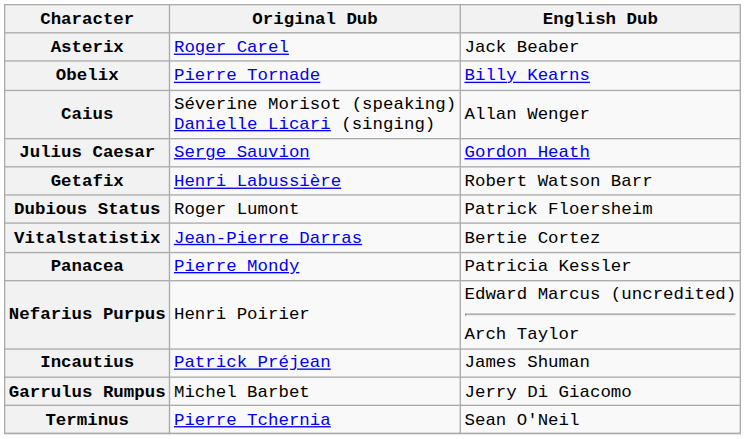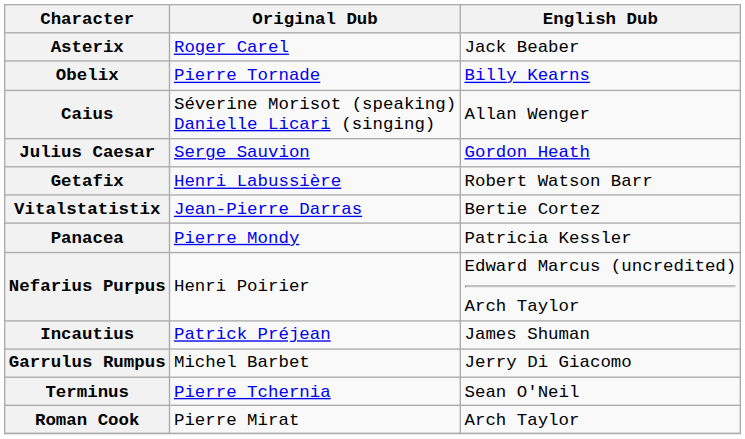 <table class="wikitable">
 <tr>
 <th>Character</th>
 <th>Original Dub</th>
 <th>English Dub</th>
 </tr>
 <tr>
 <th>Asterix</th>
 <td><a href='#'>Roger Carel</a></td>
 <td>Jack Beaber</td>
 </tr>
 <tr>
 <th>Obelix</th>
 <td><a href='#'>Pierre Tornade</a></td>
 <td><a href='#'>Billy Kearns</a></td>
 </tr>
 <tr>
 <th>Caius</th>
 <td>Séverine Morisot (speaking)<br><a href='#'>Danielle Licari</a> (singing)</td>
 <td>Allan Wenger</td>
 </tr>
 <tr>
 <th>Julius Caesar</th>
 <td><a href='#'>Serge Sauvion</a></td>
 <td><a href='#'>Gordon Heath</a></td>
 </tr>
 <tr>
 <th>Getafix</th>
 <td><a href='#'>Henri Labussière</a></td>
 <td>Robert Watson Barr</td>
 </tr>
 <tr>
-<th>Dubious Status</th>
-<td>Roger Lumont</td>
-<td>Patrick Floersheim</td>
-</tr>
-<tr>
 <th>Vitalstatistix</th>
 <td><a href='#'>Jean-Pierre Darras</a></td>
 <td>Bertie Cortez</td>
 </tr>
 <tr>
 <th>Panacea</th>
 <td><a href='#'>Pierre Mondy</a></td>
 <td>Patricia Kessler</td>
 </tr>
 <tr>
 <th>Nefarius Purpus</th>
 <td>Henri Poirier</td>
 <td>Edward Marcus (uncredited)<hr>Arch Taylor</td>
 </tr>
 <tr>
 <th>Incautius</th>
 <td><a href='#'>Patrick Préjean</a></td>
 <td>James Shuman</td>
 </tr>
 <tr>
 <th>Garrulus Rumpus</th>
 <td>Michel Barbet</td>
 <td>Jerry Di Giacomo</td>
 </tr>
 <tr>
 <th>Terminus</th>
 <td><a href='#'>Pierre Tchernia</a></td>
 <td>Sean O'Neil</td>
 </tr>
 <tr>
+<th>Roman Cook</th>
+<td>Pierre Mirat</td>
+<td>Arch Taylor</td>
+</tr>
+<tr>
 </tr>
 </table>
